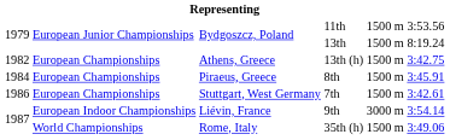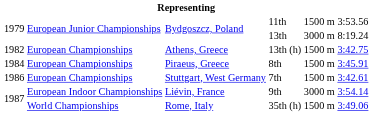 <table>
 <tr>
 <th colspan="6">Representing </th>
 </tr>
 <tr>
 <td rowspan=2>1979</td>
 <td rowspan=2><a href='#'>European Junior Championships</a></td>
 <td rowspan=2><a href='#'>Bydgoszcz, Poland</a></td>
 <td>11th</td>
 <td>1500 m</td>
 <td>3:53.56</td>
 </tr>
 <tr>
 <td>13th</td>
-<td>1500 m</td>
+<td>3000 m</td>
 <td>8:19.24</td>
 </tr>
 <tr>
 <td>1982</td>
 <td><a href='#'>European Championships</a></td>
 <td><a href='#'>Athens, Greece</a></td>
 <td>13th (h)</td>
 <td>1500 m</td>
 <td><a href='#'>3:42.75</a></td>
 </tr>
 <tr>
 <td>1984</td>
 <td><a href='#'>European Championships</a></td>
 <td><a href='#'>Piraeus, Greece</a></td>
 <td>8th</td>
 <td>1500 m</td>
 <td><a href='#'>3:45.91</a></td>
 </tr>
 <tr>
 <td>1986</td>
 <td><a href='#'>European Championships</a></td>
 <td><a href='#'>Stuttgart, West Germany</a></td>
 <td>7th</td>
 <td>1500 m</td>
 <td><a href='#'>3:42.61</a></td>
 </tr>
 <tr>
 <td rowspan=2>1987</td>
 <td><a href='#'>European Indoor Championships</a></td>
 <td><a href='#'>Liévin, France</a></td>
 <td>9th</td>
 <td>3000 m</td>
 <td><a href='#'>3:54.14</a></td>
 </tr>
 <tr>
 <td><a href='#'>World Championships</a></td>
 <td><a href='#'>Rome, Italy</a></td>
 <td>35th (h)</td>
 <td>1500 m</td>
 <td><a href='#'>3:49.06</a></td>
 </tr>
 </table>
